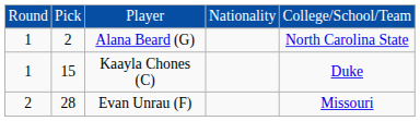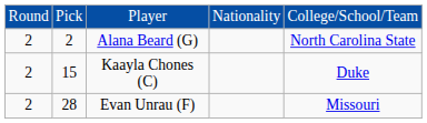 <table class="wikitable" width="50%">
 <tr align="center" style="background:#054EA4; color:white;">
 <td>Round</td>
 <td>Pick</td>
 <td>Player</td>
 <td>Nationality</td>
 <td>College/School/Team</td>
 </tr>
 <tr align="center">
-<td>1</td>
+<td>2</td>
 <td>2</td>
 <td><a href='#'>Alana Beard</a> (G)</td>
 <td></td>
 <td><a href='#'>North Carolina State</a></td>
 </tr>
 <tr align="center">
-<td>1</td>
+<td>2</td>
 <td>15</td>
 <td>Kaayla Chones (C)</td>
 <td></td>
 <td><a href='#'>Duke</a></td>
 </tr>
 <tr align="center">
 <td>2</td>
 <td>28</td>
 <td>Evan Unrau (F)</td>
 <td></td>
 <td><a href='#'>Missouri</a></td>
 </tr>
 </table>
